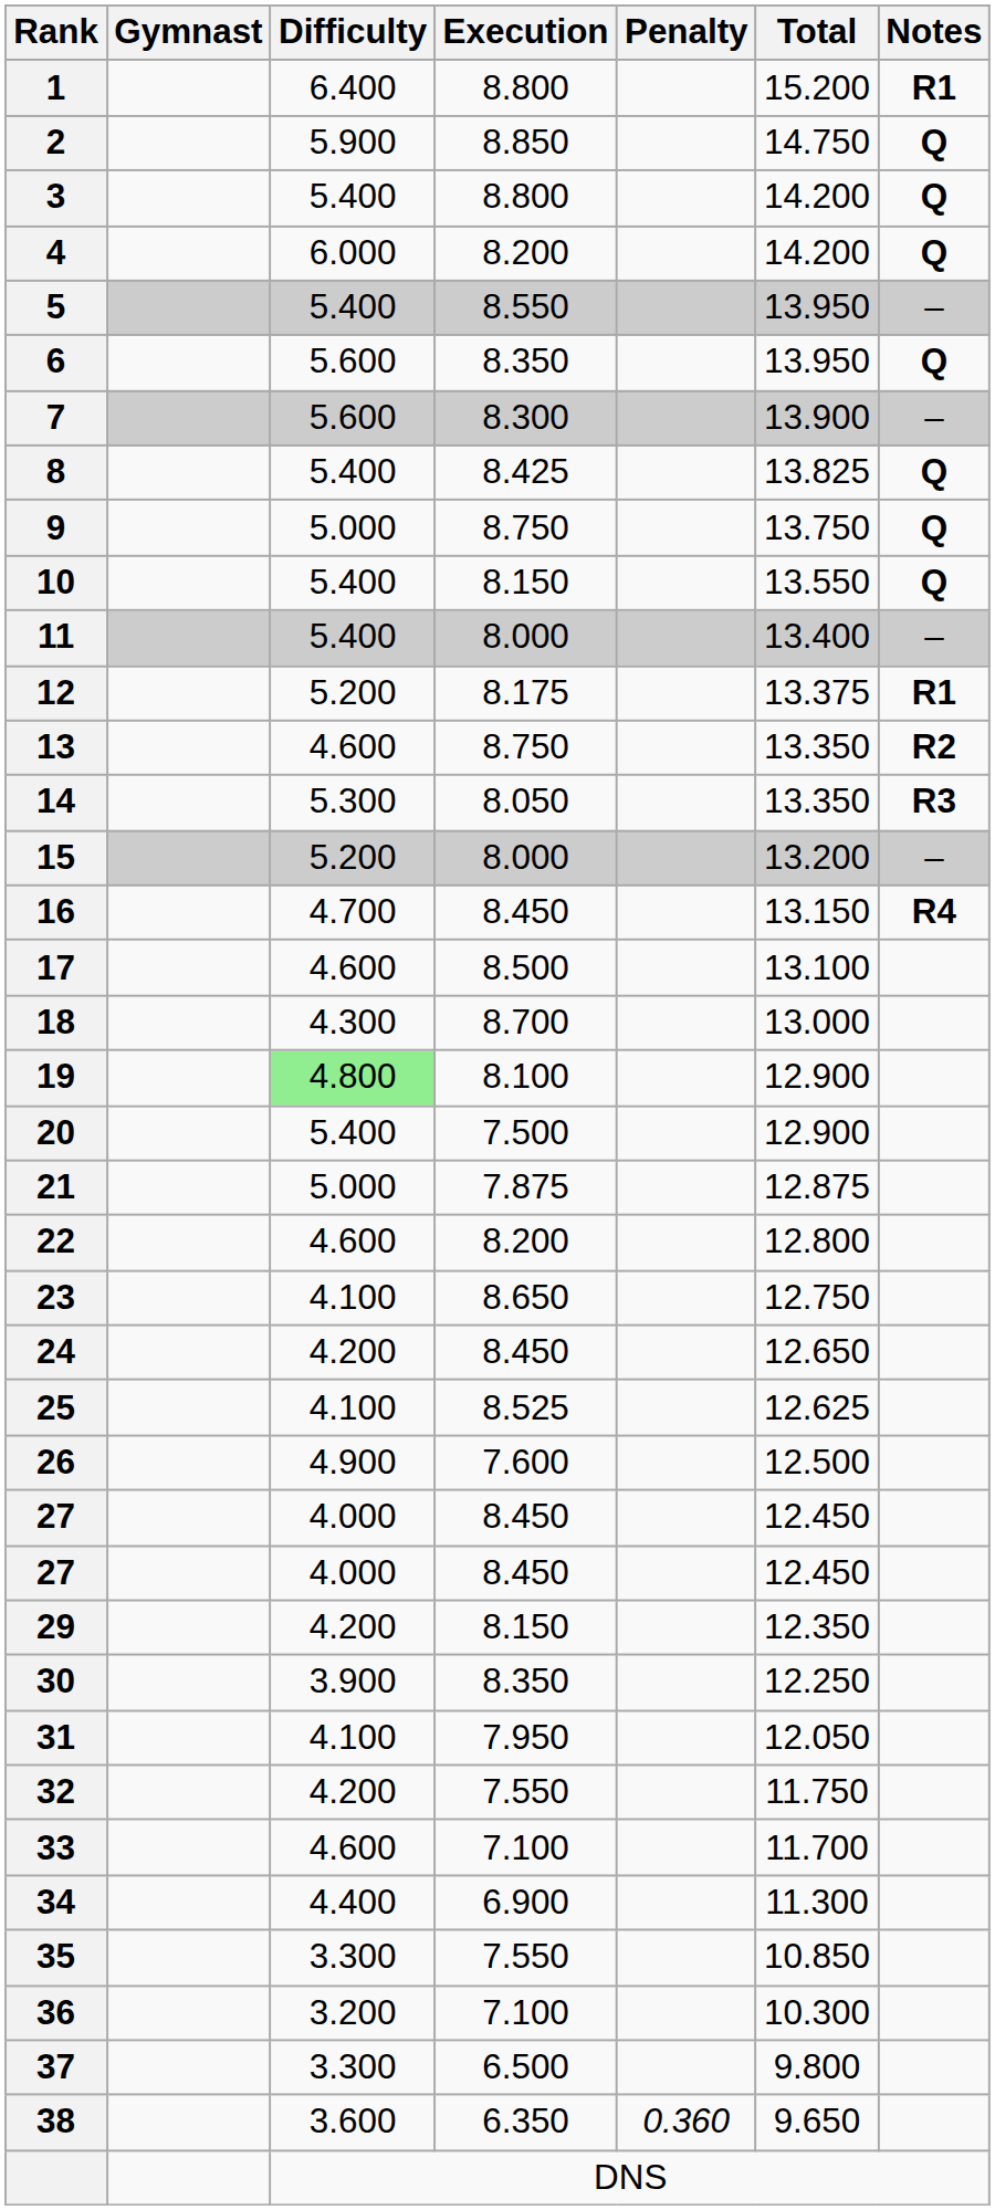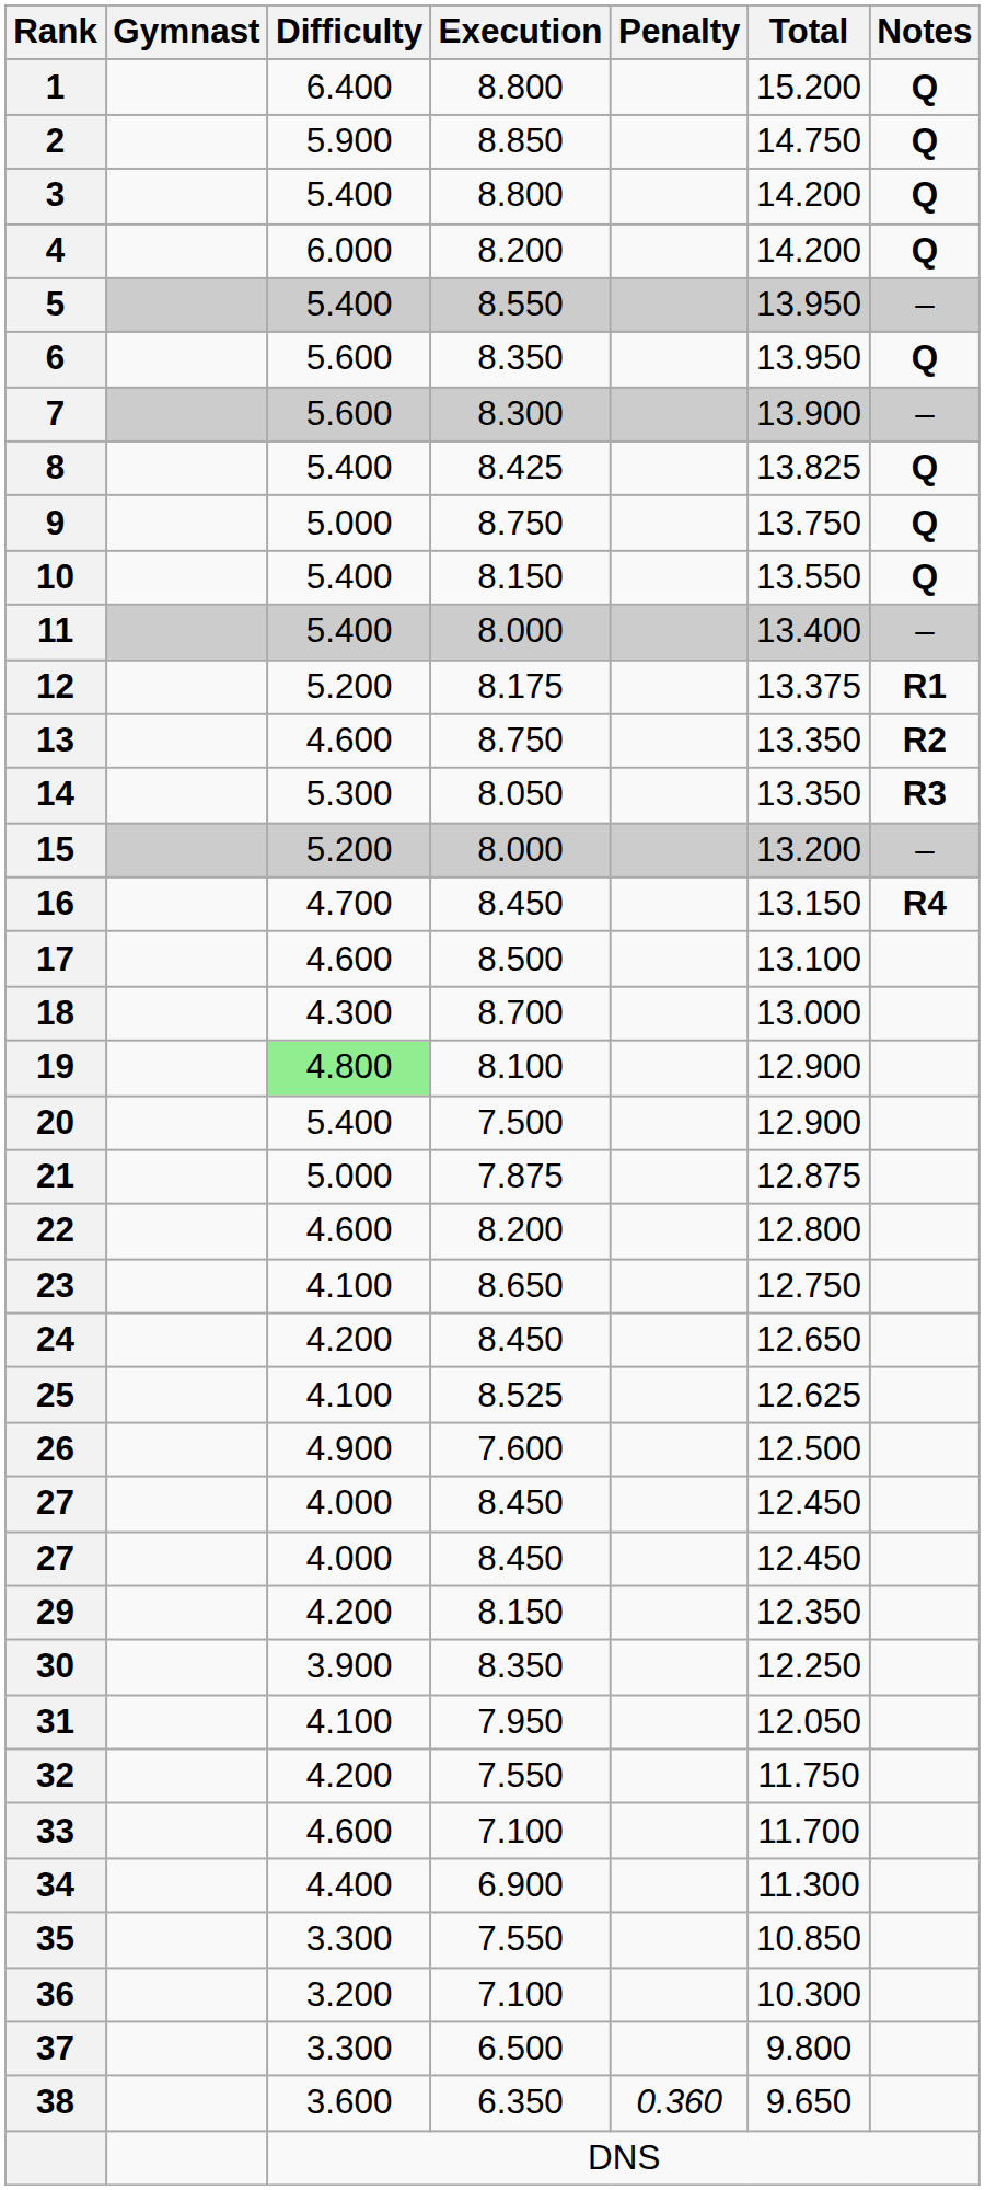 <table class="wikitable sortable" style="text-align:center">
 <tr>
 <th>Rank</th>
 <th>Gymnast</th>
 <th>Difficulty</th>
 <th>Execution</th>
 <th>Penalty</th>
 <th>Total</th>
 <th>Notes</th>
 </tr>
 <tr>
 <th scope=row>1</th>
 <td align=left></td>
 <td>6.400</td>
 <td>8.800</td>
 <td></td>
 <td>15.200</td>
-<td><strong>R1</strong></td>
+<td><strong>Q</strong></td>
 </tr>
 <tr>
 <th scope=row>2</th>
 <td align=left></td>
 <td>5.900</td>
 <td>8.850</td>
 <td></td>
 <td>14.750</td>
 <td><strong>Q</strong></td>
 </tr>
 <tr>
 <th scope=row>3</th>
 <td align=left></td>
 <td>5.400</td>
 <td>8.800</td>
 <td></td>
 <td>14.200</td>
 <td><strong>Q</strong></td>
 </tr>
 <tr>
 <th scope=row>4</th>
 <td align=left></td>
 <td>6.000</td>
 <td>8.200</td>
 <td></td>
 <td>14.200</td>
 <td><strong>Q</strong></td>
 </tr>
 <tr bgcolor="cccccc">
 <th scope=row>5</th>
 <td align=left></td>
 <td>5.400</td>
 <td>8.550</td>
 <td></td>
 <td>13.950</td>
 <td>–</td>
 </tr>
 <tr>
 <th scope=row>6</th>
 <td align=left></td>
 <td>5.600</td>
 <td>8.350</td>
 <td></td>
 <td>13.950</td>
 <td><strong>Q</strong></td>
 </tr>
 <tr bgcolor="cccccc">
 <th scope=row>7</th>
 <td align=left></td>
 <td>5.600</td>
 <td>8.300</td>
 <td></td>
 <td>13.900</td>
 <td>–</td>
 </tr>
 <tr>
 <th scope=row>8</th>
 <td align=left></td>
 <td>5.400</td>
 <td>8.425</td>
 <td></td>
 <td>13.825</td>
 <td><strong>Q</strong></td>
 </tr>
 <tr>
 <th scope=row>9</th>
 <td align=left></td>
 <td>5.000</td>
 <td>8.750</td>
 <td></td>
 <td>13.750</td>
 <td><strong>Q</strong></td>
 </tr>
 <tr>
 <th scope=row>10</th>
 <td align=left></td>
 <td>5.400</td>
 <td>8.150</td>
 <td></td>
 <td>13.550</td>
 <td><strong>Q</strong></td>
 </tr>
 <tr bgcolor="cccccc">
 <th scope=row>11</th>
 <td align=left></td>
 <td>5.400</td>
 <td>8.000</td>
 <td></td>
 <td>13.400</td>
 <td>–</td>
 </tr>
 <tr>
 <th scope=row>12</th>
 <td align=left></td>
 <td>5.200</td>
 <td>8.175</td>
 <td></td>
 <td>13.375</td>
 <td><strong>R1</strong></td>
 </tr>
 <tr>
 <th scope=row>13</th>
 <td align=left></td>
 <td>4.600</td>
 <td>8.750</td>
 <td></td>
 <td>13.350</td>
 <td><strong>R2</strong></td>
 </tr>
 <tr>
 <th scope=row>14</th>
 <td align=left></td>
 <td>5.300</td>
 <td>8.050</td>
 <td></td>
 <td>13.350</td>
 <td><strong>R3</strong></td>
 </tr>
 <tr bgcolor="cccccc">
 <th scope=row>15</th>
 <td align=left></td>
 <td>5.200</td>
 <td>8.000</td>
 <td></td>
 <td>13.200</td>
 <td>–</td>
 </tr>
 <tr>
 <th scope=row>16</th>
 <td align=left></td>
 <td>4.700</td>
 <td>8.450</td>
 <td></td>
 <td>13.150</td>
 <td><strong>R4</strong></td>
 </tr>
 <tr>
 <th scope=row>17</th>
 <td align=left></td>
 <td>4.600</td>
 <td>8.500</td>
 <td></td>
 <td>13.100</td>
 <td></td>
 </tr>
 <tr>
 <th scope=row>18</th>
 <td align=left></td>
 <td>4.300</td>
 <td>8.700</td>
 <td></td>
 <td>13.000</td>
 <td></td>
 </tr>
 <tr>
 <th scope=row>19</th>
 <td align=left></td>
 <td style="background: lightgreen;">4.800</td>
 <td>8.100</td>
 <td></td>
 <td>12.900</td>
 <td></td>
 </tr>
 <tr>
 <th scope=row>20</th>
 <td align=left></td>
 <td>5.400</td>
 <td>7.500</td>
 <td></td>
 <td>12.900</td>
 <td></td>
 </tr>
 <tr>
 <th scope=row>21</th>
 <td align=left></td>
 <td>5.000</td>
 <td>7.875</td>
 <td></td>
 <td>12.875</td>
 <td></td>
 </tr>
 <tr>
 <th scope=row>22</th>
 <td align=left></td>
 <td>4.600</td>
 <td>8.200</td>
 <td></td>
 <td>12.800</td>
 <td></td>
 </tr>
 <tr>
 <th scope=row>23</th>
 <td align=left></td>
 <td>4.100</td>
 <td>8.650</td>
 <td></td>
 <td>12.750</td>
 <td></td>
 </tr>
 <tr>
 <th scope=row>24</th>
 <td align=left></td>
 <td>4.200</td>
 <td>8.450</td>
 <td></td>
 <td>12.650</td>
 <td></td>
 </tr>
 <tr>
 <th scope=row>25</th>
 <td align=left></td>
 <td>4.100</td>
 <td>8.525</td>
 <td></td>
 <td>12.625</td>
 <td></td>
 </tr>
 <tr>
 <th scope=row>26</th>
 <td align=left></td>
 <td>4.900</td>
 <td>7.600</td>
 <td></td>
 <td>12.500</td>
 <td></td>
 </tr>
 <tr>
 <th scope=row>27</th>
 <td align=left></td>
 <td>4.000</td>
 <td>8.450</td>
 <td></td>
 <td>12.450</td>
 <td></td>
 </tr>
 <tr>
 <th scope=row>27</th>
 <td align=left></td>
 <td>4.000</td>
 <td>8.450</td>
 <td></td>
 <td>12.450</td>
 <td></td>
 </tr>
 <tr>
 <th scope=row>29</th>
 <td align=left></td>
 <td>4.200</td>
 <td>8.150</td>
 <td></td>
 <td>12.350</td>
 <td></td>
 </tr>
 <tr>
 <th scope=row>30</th>
 <td align=left></td>
 <td>3.900</td>
 <td>8.350</td>
 <td></td>
 <td>12.250</td>
 <td></td>
 </tr>
 <tr>
 <th scope=row>31</th>
 <td align=left></td>
 <td>4.100</td>
 <td>7.950</td>
 <td></td>
 <td>12.050</td>
 <td></td>
 </tr>
 <tr>
 <th scope=row>32</th>
 <td align=left></td>
 <td>4.200</td>
 <td>7.550</td>
 <td></td>
 <td>11.750</td>
 <td></td>
 </tr>
 <tr>
 <th scope=row>33</th>
 <td align=left></td>
 <td>4.600</td>
 <td>7.100</td>
 <td></td>
 <td>11.700</td>
 <td></td>
 </tr>
 <tr>
 <th scope=row>34</th>
 <td align=left></td>
 <td>4.400</td>
 <td>6.900</td>
 <td></td>
 <td>11.300</td>
 <td></td>
 </tr>
 <tr>
 <th scope=row>35</th>
 <td align=left></td>
 <td>3.300</td>
 <td>7.550</td>
 <td></td>
 <td>10.850</td>
 <td></td>
 </tr>
 <tr>
 <th scope=row>36</th>
 <td align=left></td>
 <td>3.200</td>
 <td>7.100</td>
 <td></td>
 <td>10.300</td>
 <td></td>
 </tr>
 <tr>
 <th scope=row>37</th>
 <td align=left></td>
 <td>3.300</td>
 <td>6.500</td>
 <td></td>
 <td>9.800</td>
 <td></td>
 </tr>
 <tr>
 <th scope=row>38</th>
 <td align=left></td>
 <td>3.600</td>
 <td>6.350</td>
 <td><em>0.360</em></td>
 <td>9.650</td>
 <td></td>
 </tr>
 <tr>
 <th scope=row></th>
 <td align=left></td>
 <td colspan=5>DNS</td>
 </tr>
 </table>
